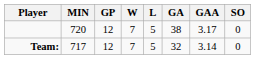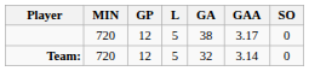 <table class="wikitable sortable" width="60%">
 <tr>
 <th bgcolor="#DDDDFF" width="10%">Player</th>
 <th width="3%" bgcolor="#DDDDFF" title="Minutes played">MIN</th>
 <th width="3%" bgcolor="#DDDDFF" title="Games played in">GP</th>
-<th width="3%" bgcolor="#DDDDFF" title="Wins">W</th>
 <th width="3%" bgcolor="#DDDDFF"title="Losses">L</th>
 <th width="3%" bgcolor="#DDDDFF" title="Goals against">GA</th>
 <th width="3%" bgcolor="#DDDDFF" title="Goals against average">GAA</th>
 <th width="3%" bgcolor="#DDDDFF" title="Shut-outs">SO</th>
 </tr>
 <tr align="center">
 <td align="right"></td>
 <td>720</td>
 <td>12</td>
-<td>7</td>
 <td>5</td>
 <td>38</td>
 <td>3.17</td>
 <td>0</td>
 </tr>
 <tr align="center">
 <td align="right"><strong>Team:</strong></td>
-<td>717</td>
+<td>720</td>
 <td>12</td>
-<td>7</td>
 <td>5</td>
 <td>32</td>
 <td>3.14</td>
 <td>0</td>
 </tr>
 </table>
